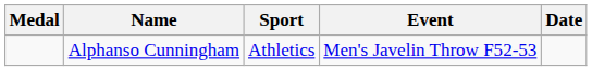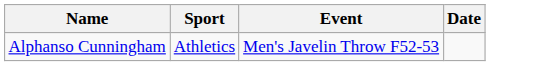 <table class="wikitable sortable" style="font-size: 95%">
 <tr>
-<th>Medal</th>
 <th>Name</th>
 <th>Sport</th>
 <th>Event</th>
 <th>Date</th>
 </tr>
 <tr>
-<td></td>
 <td><a href='#'>Alphanso Cunningham</a></td>
 <td><a href='#'>Athletics</a></td>
 <td><a href='#'>Men's Javelin Throw F52-53</a></td>
 <td></td>
 </tr>
 </table>
